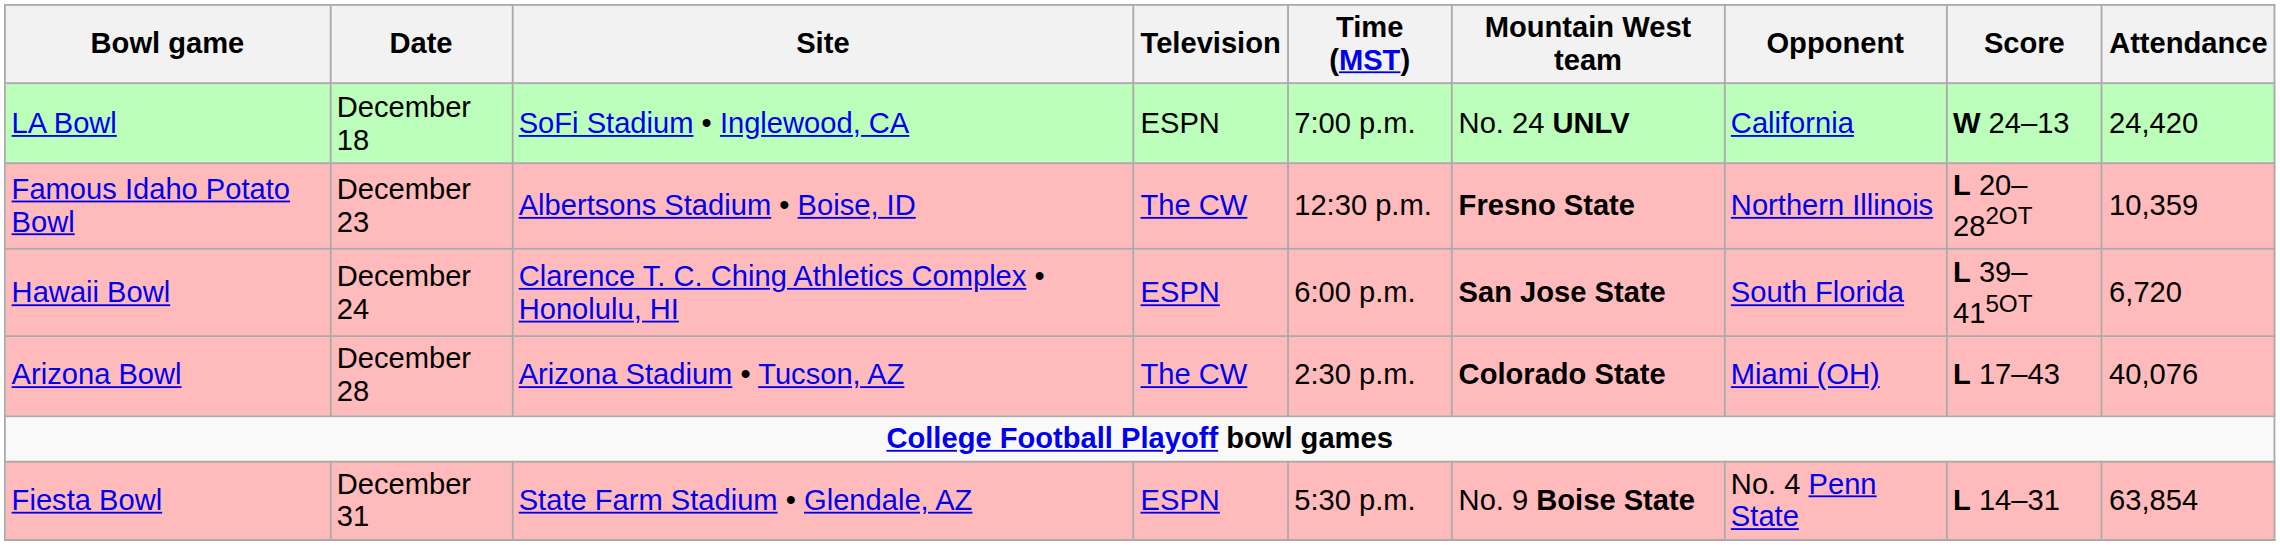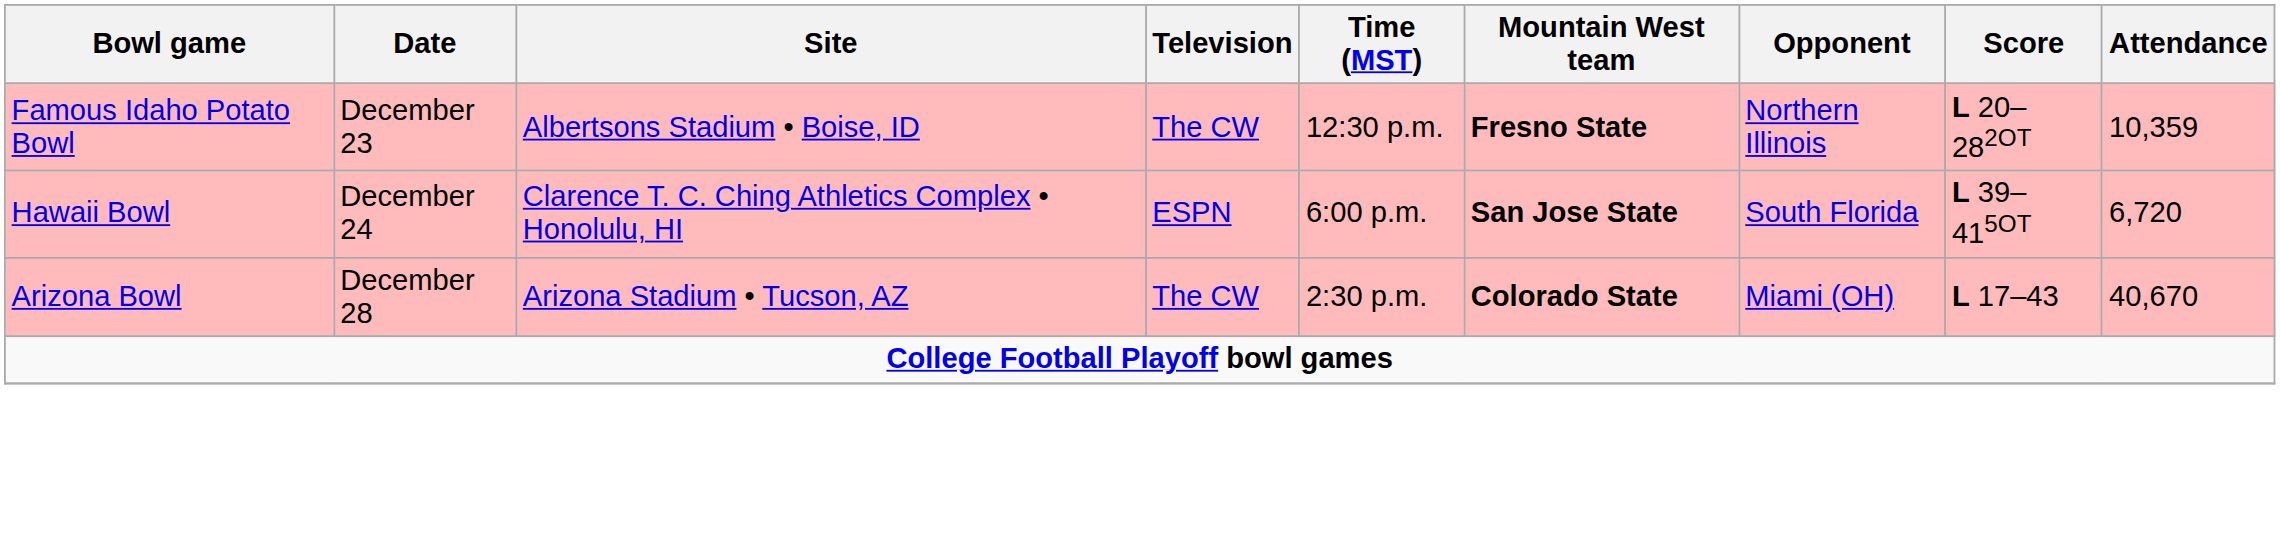 <table class="wikitable">
 <tr>
 <th>Bowl game</th>
 <th>Date</th>
 <th>Site</th>
 <th>Television</th>
 <th>Time (<a href='#'>MST</a>)</th>
 <th>Mountain West team</th>
 <th>Opponent</th>
 <th>Score</th>
 <th>Attendance</th>
-</tr>
-<tr style="background:#bfb;">
-<td><a href='#'>LA Bowl</a></td>
-<td>December 18</td>
-<td><a href='#'>SoFi Stadium</a> • <a href='#'>Inglewood, CA</a></td>
-<td>ESPN</td>
-<td>7:00 p.m.</td>
-<td>No. 24 <strong>UNLV</strong></td>
-<td><a href='#'>California</a></td>
-<td><strong>W</strong> 24–13</td>
-<td>24,420</td>
 </tr>
 <tr style="background:#fbb;">
 <td><a href='#'>Famous Idaho Potato Bowl</a></td>
 <td>December 23</td>
 <td><a href='#'>Albertsons Stadium</a> • <a href='#'>Boise, ID</a></td>
 <td><a href='#'>The CW</a></td>
 <td>12:30 p.m.</td>
 <td><strong>Fresno State</strong></td>
 <td><a href='#'>Northern Illinois</a></td>
 <td><strong>L</strong> 20–28<sup>2OT</sup></td>
 <td>10,359</td>
 </tr>
 <tr style="background:#fbb;">
 <td><a href='#'>Hawaii Bowl</a></td>
 <td>December 24</td>
 <td><a href='#'>Clarence T. C. Ching Athletics Complex</a> • <a href='#'>Honolulu, HI</a></td>
 <td><a href='#'>ESPN</a></td>
 <td>6:00 p.m.</td>
 <td><strong>San Jose State</strong></td>
 <td><a href='#'>South Florida</a></td>
 <td><strong>L</strong> 39–41<sup>5OT</sup></td>
 <td>6,720</td>
 </tr>
 <tr style="background:#fbb;">
 <td><a href='#'>Arizona Bowl</a></td>
 <td>December 28</td>
 <td><a href='#'>Arizona Stadium</a> • <a href='#'>Tucson, AZ</a></td>
 <td><a href='#'>The CW</a></td>
 <td>2:30 p.m.</td>
 <td><strong>Colorado State</strong></td>
 <td><a href='#'>Miami (OH)</a></td>
 <td><strong>L</strong> 17–43</td>
-<td>40,076</td>
+<td>40,670</td>
 </tr>
 <tr>
 <td colspan="9" style="text-align:center;"><strong><a href='#'>College Football Playoff</a> bowl games</strong></td>
 </tr>
-<tr style="background:#fbb;">
-<td><a href='#'>Fiesta Bowl</a></td>
-<td>December 31</td>
-<td><a href='#'>State Farm Stadium</a> • <a href='#'>Glendale, AZ</a></td>
-<td><a href='#'>ESPN</a></td>
-<td>5:30 p.m.</td>
-<td>No. 9 <strong>Boise State</strong></td>
-<td>No. 4 <a href='#'>Penn State</a></td>
-<td><strong>L</strong> 14–31</td>
-<td>63,854</td>
-</tr>
 <tr>
 </tr>
 </table>
